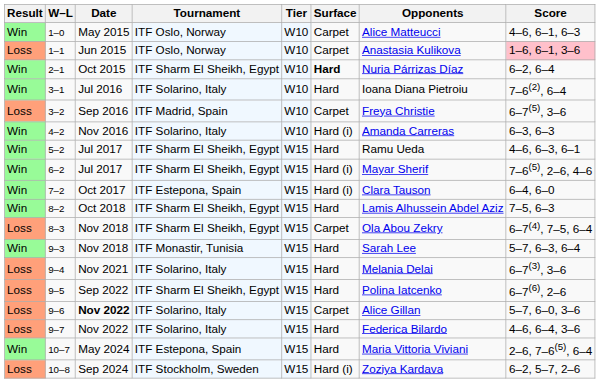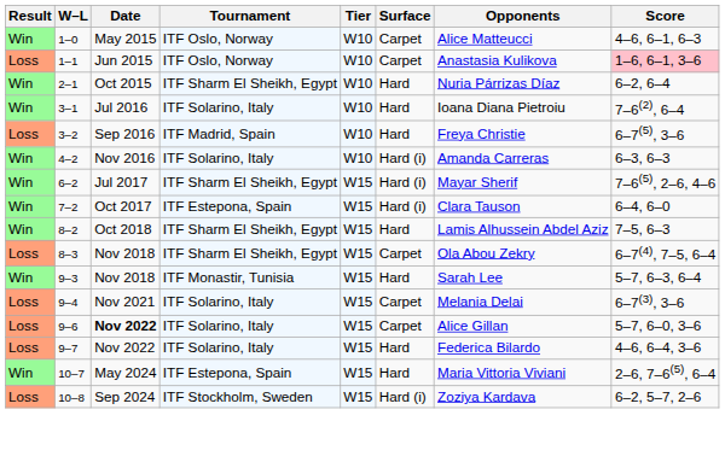 <table class="sortable wikitable">
 <tr>
 <th>Result</th>
 <th class=unsortable>W–L</th>
 <th>Date</th>
 <th>Tournament</th>
 <th>Tier</th>
 <th>Surface</th>
 <th>Opponents</th>
 <th class=unsortable>Score</th>
 </tr>
 <tr>
 <td style="background:#98fb98;">Win</td>
 <td><small>1–0</small></td>
 <td>May 2015</td>
 <td style="background:#f0f8ff;">ITF Oslo, Norway</td>
 <td style="background:#f0f8ff;">W10</td>
 <td>Carpet</td>
 <td> <a href='#'>Alice Matteucci</a></td>
 <td>4–6, 6–1, 6–3</td>
 </tr>
 <tr>
 <td style="background:#ffa07a;">Loss</td>
 <td><small>1–1</small></td>
 <td>Jun 2015</td>
 <td style="background:#f0f8ff;">ITF Oslo, Norway</td>
 <td style="background:#f0f8ff;">W10</td>
 <td>Carpet</td>
 <td> <a href='#'>Anastasia Kulikova</a></td>
 <td style="background: pink;">1–6, 6–1, 3–6</td>
 </tr>
 <tr>
 <td style="background:#98fb98;">Win</td>
 <td><small>2–1</small></td>
 <td>Oct 2015</td>
 <td style="background:#f0f8ff;">ITF Sharm El Sheikh, Egypt</td>
 <td style="background:#f0f8ff;">W10</td>
-<td><strong>Hard</strong></td>
+<td>Hard</td>
 <td> <a href='#'>Nuria Párrizas Díaz</a></td>
 <td>6–2, 6–4</td>
 </tr>
 <tr>
 <td style="background:#98fb98;">Win</td>
 <td><small>3–1</small></td>
 <td>Jul 2016</td>
 <td style="background:#f0f8ff;">ITF Solarino, Italy</td>
 <td style="background:#f0f8ff;">W10</td>
 <td>Hard</td>
 <td> Ioana Diana Pietroiu</td>
 <td>7–6<sup>(2)</sup>, 6–4</td>
 </tr>
 <tr>
 <td style="background:#ffa07a;">Loss</td>
 <td><small>3–2</small></td>
 <td>Sep 2016</td>
 <td style="background:#f0f8ff;">ITF Madrid, Spain</td>
 <td style="background:#f0f8ff;">W10</td>
-<td>Carpet</td>
+<td>Hard</td>
 <td> <a href='#'>Freya Christie</a></td>
 <td>6–7<sup>(5)</sup>, 3–6</td>
 </tr>
 <tr>
 <td style="background:#98fb98;">Win</td>
 <td><small>4–2</small></td>
 <td>Nov 2016</td>
 <td style="background:#f0f8ff;">ITF Solarino, Italy</td>
 <td style="background:#f0f8ff;">W10</td>
 <td>Hard (i)</td>
 <td> <a href='#'>Amanda Carreras</a></td>
 <td>6–3, 6–3</td>
-</tr>
-<tr>
-<td style="background:#98fb98;">Win</td>
-<td><small>5–2</small></td>
-<td>Jul 2017</td>
-<td style="background:#f0f8ff;">ITF Sharm El Sheikh, Egypt</td>
-<td style="background:#f0f8ff;">W15</td>
-<td>Hard</td>
-<td> Ramu Ueda</td>
-<td>4–6, 6–3, 6–1</td>
 </tr>
 <tr>
 <td style="background:#98fb98;">Win</td>
 <td><small>6–2</small></td>
 <td>Jul 2017</td>
 <td style="background:#f0f8ff;">ITF Sharm El Sheikh, Egypt</td>
 <td style="background:#f0f8ff;">W15</td>
 <td>Hard (i)</td>
 <td> <a href='#'>Mayar Sherif</a></td>
 <td>7–6<sup>(5)</sup>, 2–6, 4–6</td>
 </tr>
 <tr>
 <td style="background:#98fb98;">Win</td>
 <td><small>7–2</small></td>
 <td>Oct 2017</td>
 <td style="background:#f0f8ff;">ITF Estepona, Spain</td>
 <td style="background:#f0f8ff;">W15</td>
 <td>Hard (i)</td>
 <td> <a href='#'>Clara Tauson</a></td>
 <td>6–4, 6–0</td>
 </tr>
 <tr>
 <td style="background:#98fb98;">Win</td>
 <td><small>8–2</small></td>
 <td>Oct 2018</td>
 <td style="background:#f0f8ff;">ITF Sharm El Sheikh, Egypt</td>
 <td style="background:#f0f8ff;">W15</td>
 <td>Hard</td>
 <td> <a href='#'>Lamis Alhussein Abdel Aziz</a></td>
 <td>7–5, 6–3</td>
 </tr>
 <tr>
 <td style="background:#ffa07a;">Loss</td>
 <td><small>8–3</small></td>
 <td>Nov 2018</td>
 <td style="background:#f0f8ff;">ITF Sharm El Sheikh, Egypt</td>
 <td style="background:#f0f8ff;">W15</td>
 <td>Carpet</td>
 <td> <a href='#'>Ola Abou Zekry</a></td>
 <td>6–7<sup>(4)</sup>, 7–5, 6–4</td>
 </tr>
 <tr>
 <td style="background:#98fb98;">Win</td>
 <td><small>9–3</small></td>
 <td>Nov 2018</td>
 <td style="background:#f0f8ff;">ITF Monastir, Tunisia</td>
 <td style="background:#f0f8ff;">W15</td>
 <td>Hard</td>
 <td> <a href='#'>Sarah Lee</a></td>
 <td>5–7, 6–3, 6–4</td>
 </tr>
 <tr>
 <td style="background:#ffa07a;">Loss</td>
 <td><small>9–4</small></td>
 <td>Nov 2021</td>
 <td style="background:#f0f8ff;">ITF Solarino, Italy</td>
 <td style="background:#f0f8ff;">W15</td>
-<td>Hard</td>
+<td>Carpet</td>
 <td> <a href='#'>Melania Delai</a></td>
 <td>6–7<sup>(3)</sup>, 3–6</td>
-</tr>
-<tr>
-<td style="background:#ffa07a;">Loss</td>
-<td><small>9–5</small></td>
-<td>Sep 2022</td>
-<td style="background:#f0f8ff;">ITF Sharm El Sheikh, Egypt</td>
-<td style="background:#f0f8ff;">W15</td>
-<td>Hard</td>
-<td> <a href='#'>Polina Iatcenko</a></td>
-<td>6–7<sup>(6)</sup>, 2–6</td>
 </tr>
 <tr>
 <td style="background:#ffa07a;">Loss</td>
 <td><small>9–6</small></td>
 <td><strong>Nov 2022</strong></td>
 <td style="background:#f0f8ff;">ITF Solarino, Italy</td>
 <td style="background:#f0f8ff;">W15</td>
 <td>Carpet</td>
 <td> <a href='#'>Alice Gillan</a></td>
 <td>5–7, 6–0, 3–6</td>
 </tr>
 <tr>
 <td style="background:#ffa07a;">Loss</td>
 <td><small>9–7</small></td>
 <td>Nov 2022</td>
 <td style="background:#f0f8ff;">ITF Solarino, Italy</td>
 <td style="background:#f0f8ff;">W15</td>
 <td>Hard</td>
 <td> <a href='#'>Federica Bilardo</a></td>
 <td>4–6, 6–4, 3–6</td>
 </tr>
 <tr>
 <td style="background:#98fb98;">Win</td>
 <td><small>10–7</small></td>
 <td>May 2024</td>
 <td style="background:#f0f8ff;">ITF Estepona, Spain</td>
 <td style="background:#f0f8ff;">W15</td>
 <td>Hard</td>
 <td> <a href='#'>Maria Vittoria Viviani</a></td>
 <td>2–6, 7–6<sup>(5)</sup>, 6–4</td>
 </tr>
 <tr>
 <td style="background:#ffa07a;">Loss</td>
 <td><small>10–8</small></td>
 <td>Sep 2024</td>
 <td style="background:#f0f8ff;">ITF Stockholm, Sweden</td>
 <td style="background:#f0f8ff;">W15</td>
 <td>Hard (i)</td>
 <td> <a href='#'>Zoziya Kardava</a></td>
 <td>6–2, 5–7, 2–6</td>
 </tr>
 </table>
